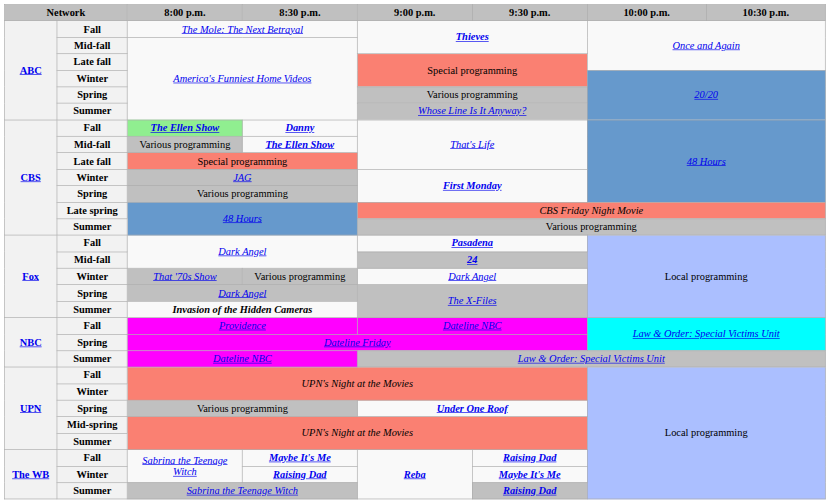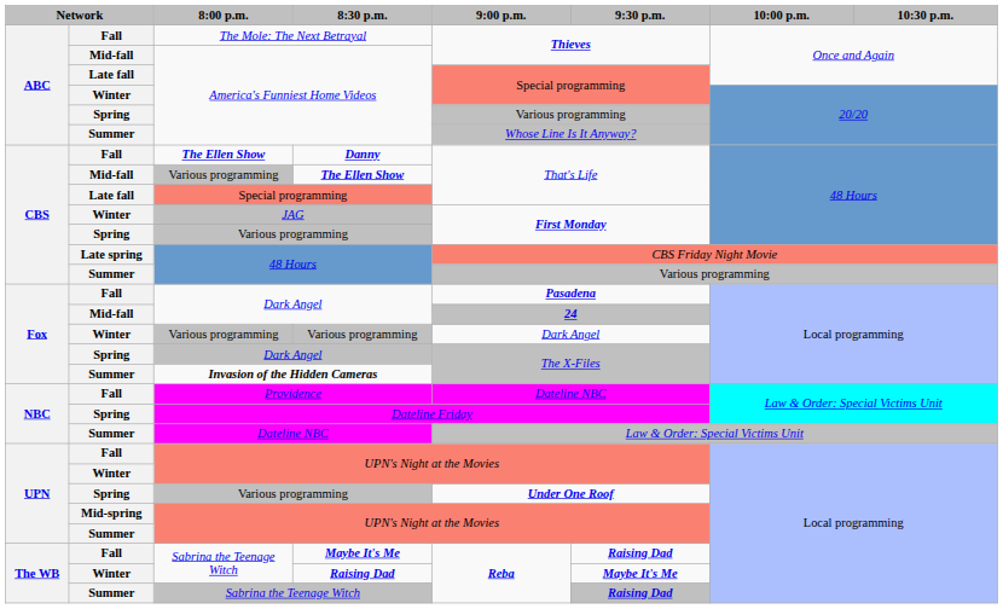 <table class="wikitable" style="width:100%;margin-right:0;text-align:center">
 <tr>
 <th colspan="2" style="background-color:#C0C0C0;text-align:center;width:15%;">Network</th>
 <th style="background-color:#C0C0C0;text-align:center;width:14%;">8:00 p.m.</th>
 <th style="background-color:#C0C0C0;text-align:center;width:14%;">8:30 p.m.</th>
 <th style="background-color:#C0C0C0;text-align:center;width:14%;">9:00 p.m.</th>
 <th style="background-color:#C0C0C0;text-align:center;width:14%;">9:30 p.m.</th>
 <th style="background-color:#C0C0C0;text-align:center">10:00 p.m.</th>
 <th style="background-color:#C0C0C0;text-align:center">10:30 p.m.</th>
 </tr>
 <tr>
 <th rowspan="6"><a href='#'>ABC</a></th>
 <th>Fall</th>
 <td colspan="2"><em><a href='#'>The Mole: The Next Betrayal</a></em></td>
 <td rowspan="2" colspan="2"><strong><em><a href='#'>Thieves</a></em></strong></td>
 <td rowspan="3" colspan="2"><em><a href='#'>Once and Again</a></em></td>
 </tr>
 <tr>
 <th>Mid-fall</th>
 <td rowspan="5" colspan="2"><em><a href='#'>America's Funniest Home Videos</a></em></td>
 </tr>
 <tr>
 <th>Late fall</th>
 <td colspan="2" rowspan="2" style="background:#FA8072;">Special programming</td>
 </tr>
 <tr>
 <th>Winter</th>
 <td colspan="2" rowspan="3" style="background:#6699CC;"><em><a href='#'>20/20</a></em></td>
 </tr>
 <tr>
 <th>Spring</th>
 <td colspan="2" style="background:#C0C0C0;">Various programming</td>
 </tr>
 <tr>
 <th>Summer</th>
 <td colspan="2" style="background:#C0C0C0;"><em><a href='#'>Whose Line Is It Anyway?</a></em> </td>
 </tr>
 <tr>
 <th rowspan="7"><a href='#'>CBS</a></th>
 <th>Fall</th>
-<td style="background: lightgreen;"><strong><em><a href='#'>The Ellen Show</a></em></strong></td>
+<td><strong><em><a href='#'>The Ellen Show</a></em></strong></td>
 <td><strong><em><a href='#'>Danny</a></em></strong></td>
 <td colspan="2" rowspan="3"><em><a href='#'>That's Life</a></em></td>
 <td colspan="2" rowspan="5" style="background:#6699CC;"><em><a href='#'>48 Hours</a></em></td>
 </tr>
 <tr>
 <th>Mid-fall</th>
 <td style="background:#C0C0C0;">Various programming</td>
 <td><strong><em><a href='#'>The Ellen Show</a></em></strong></td>
 </tr>
 <tr>
 <th>Late fall</th>
 <td colspan="2" style="background:#FA8072;">Special programming</td>
 </tr>
 <tr>
 <th>Winter</th>
 <td colspan="2" style="background:#C0C0C0;"><em><a href='#'>JAG</a></em> </td>
 <td colspan="2" rowspan="2"><strong><em><a href='#'>First Monday</a></em></strong></td>
 </tr>
 <tr>
 <th>Spring</th>
 <td colspan="2" style="background:#C0C0C0;">Various programming</td>
 </tr>
 <tr>
 <th>Late spring</th>
 <td colspan="2" rowspan="2" style="background:#6699CC;"><em><a href='#'>48 Hours</a></em></td>
 <td colspan="4" style="background:#FA8072;"><em>CBS Friday Night Movie</em></td>
 </tr>
 <tr>
 <th>Summer</th>
 <td colspan="4" style="background:#C0C0C0;">Various programming</td>
 </tr>
 <tr>
 <th rowspan="5"><a href='#'>Fox</a></th>
 <th>Fall</th>
 <td rowspan="2" colspan="2"><em><a href='#'>Dark Angel</a></em></td>
 <td colspan="2"><strong><em><a href='#'>Pasadena</a></em></strong></td>
 <td style="background:#abbfff;" rowspan="5" colspan="5">Local programming</td>
 </tr>
 <tr>
 <th>Mid-fall</th>
 <td colspan="2" style="background:#C0C0C0;"><strong><em><a href='#'>24</a></em></strong> </td>
 </tr>
 <tr>
 <th>Winter</th>
-<td style="background:#C0C0C0;"><em><a href='#'>That '70s Show</a></em> </td>
+<td style="background:#C0C0C0;">Various programming</td>
 <td style="background:#C0C0C0;">Various programming</td>
 <td colspan="2"><em><a href='#'>Dark Angel</a></em></td>
 </tr>
 <tr>
 <th>Spring</th>
 <td colspan="2" style="background:#C0C0C0;"><em><a href='#'>Dark Angel</a></em> </td>
 <td colspan="2" rowspan="2" style="background:#C0C0C0;"><em><a href='#'>The X-Files</a></em> </td>
 </tr>
 <tr>
 <th>Summer</th>
 <td colspan="2"><strong><em>Invasion of the Hidden Cameras</em></strong></td>
 </tr>
 <tr>
 <th rowspan="3"><a href='#'>NBC</a></th>
 <th>Fall</th>
 <td colspan="2" style="background:magenta;"><em><a href='#'>Providence</a></em> </td>
 <td colspan="2" style="background:magenta;"><em><a href='#'>Dateline NBC</a></em> </td>
 <td colspan="2" rowspan="2" style="background:cyan;"><em><a href='#'>Law & Order: Special Victims Unit</a></em> </td>
 </tr>
 <tr>
 <th>Spring</th>
 <td colspan="4" style="background:magenta;"><em><a href='#'>Dateline Friday</a></em> </td>
 </tr>
 <tr>
 <th>Summer</th>
 <td colspan="2" style="background:magenta;"><em><a href='#'>Dateline NBC</a></em> </td>
 <td colspan="4" style="background:#C0C0C0;"><em><a href='#'>Law & Order: Special Victims Unit</a></em> </td>
 </tr>
 <tr>
 <th rowspan="5"><a href='#'>UPN</a></th>
 <th>Fall</th>
 <td colspan="4" rowspan="2" style="background:#FA8072;"><em>UPN's Night at the Movies</em></td>
 <td colspan="2" rowspan="8" style="background:#abbfff;">Local programming</td>
 </tr>
 <tr>
 <th>Winter</th>
 </tr>
 <tr>
 <th>Spring</th>
 <td colspan="2" style="background:#C0C0C0;">Various programming</td>
 <td colspan="2"><strong><em><a href='#'>Under One Roof</a></em></strong></td>
 </tr>
 <tr>
 <th>Mid-spring</th>
 <td colspan="4" rowspan="2" style="background:#FA8072;"><em>UPN's Night at the Movies</em></td>
 </tr>
 <tr>
 <th>Summer</th>
 </tr>
 <tr>
 <th rowspan="3"><a href='#'>The WB</a></th>
 <th>Fall</th>
 <td rowspan="2"><em><a href='#'>Sabrina the Teenage Witch</a></em></td>
 <td><strong><em><a href='#'>Maybe It's Me</a></em></strong></td>
 <td rowspan="3"><strong><em><a href='#'>Reba</a></em></strong></td>
 <td><strong><em><a href='#'>Raising Dad</a></em></strong></td>
 </tr>
 <tr>
 <th>Winter</th>
 <td><strong><em><a href='#'>Raising Dad</a></em></strong></td>
 <td><strong><em><a href='#'>Maybe It's Me</a></em></strong></td>
 </tr>
 <tr>
 <th>Summer</th>
 <td colspan="2" style="background:#C0C0C0;"><em><a href='#'>Sabrina the Teenage Witch</a></em> </td>
 <td style="background:#C0C0C0;"><strong><em><a href='#'>Raising Dad</a></em></strong> </td>
 </tr>
 </table>
